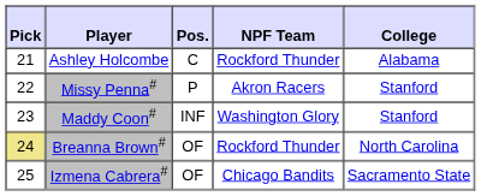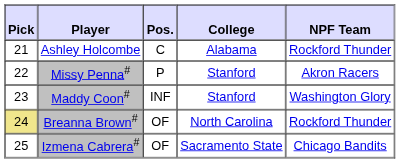 <table style="text-align: center" border="1" cellpadding="3" cellspacing="0">
 <tr>
 <th style="background:#ddf;"><br>Pick</th>
 <th style="background:#ddf;"><br>Player</th>
 <th style="background:#ddf;"><br>Pos.</th>
+<th style="background:#ddf;"><br>College</th>
 <th style="background:#ddf;"><br>NPF Team</th>
-<th style="background:#ddf;"><br>College</th>
 </tr>
 <tr>
 <td>21</td>
 <td><a href='#'>Ashley Holcombe</a></td>
 <td>C</td>
+<td><a href='#'>Alabama</a></td>
 <td><a href='#'>Rockford Thunder</a></td>
-<td><a href='#'>Alabama</a></td>
 </tr>
 <tr>
 <td>22</td>
 <td style="background:#C0C0C0;"><a href='#'>Missy Penna</a><sup>#</sup></td>
 <td>P</td>
+<td><a href='#'>Stanford</a></td>
 <td><a href='#'>Akron Racers</a></td>
-<td><a href='#'>Stanford</a></td>
 </tr>
 <tr>
 <td>23</td>
 <td style="background:#C0C0C0;"><a href='#'>Maddy Coon</a><sup>#</sup></td>
 <td>INF</td>
+<td><a href='#'>Stanford</a></td>
 <td><a href='#'>Washington Glory</a></td>
-<td><a href='#'>Stanford</a></td>
 </tr>
 <tr>
 <td style="background: khaki;">24</td>
 <td style="background:#C0C0C0;"><a href='#'>Breanna Brown</a><sup>#</sup></td>
 <td>OF</td>
+<td><a href='#'>North Carolina</a></td>
 <td><a href='#'>Rockford Thunder</a></td>
-<td><a href='#'>North Carolina</a></td>
 </tr>
 <tr>
 <td>25</td>
 <td style="background:#C0C0C0;"><a href='#'>Izmena Cabrera</a><sup>#</sup></td>
 <td>OF</td>
+<td><a href='#'>Sacramento State</a></td>
 <td><a href='#'>Chicago Bandits</a></td>
-<td><a href='#'>Sacramento State</a></td>
 </tr>
 </table>
